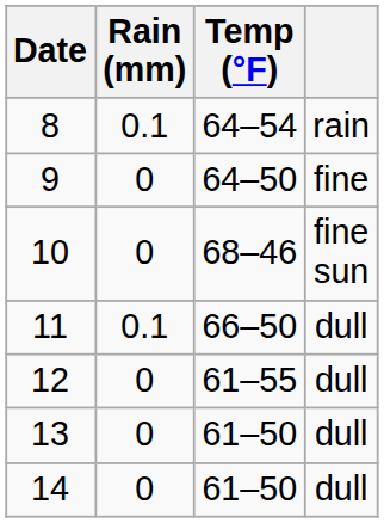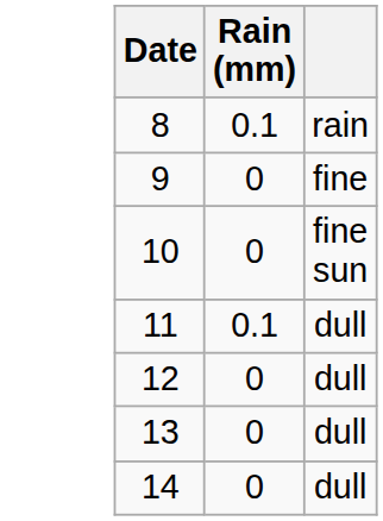 <table class="wikitable" align=right style="margin:0 0 1em 1em; text-align:center">
 <tr>
 <th>Date</th>
 <th>Rain<br>(mm)</th>
-<th>Temp<br>(<a href='#'>°F</a>)</th>
 <th></th>
 </tr>
 <tr>
 <td>8</td>
 <td>0.1</td>
-<td>64–54</td>
 <td>rain</td>
 </tr>
 <tr>
 <td>9</td>
 <td>0</td>
-<td>64–50</td>
 <td>fine</td>
 </tr>
 <tr>
 <td>10</td>
 <td>0</td>
-<td>68–46</td>
 <td>fine<br>sun</td>
 </tr>
 <tr>
 <td>11</td>
 <td>0.1</td>
-<td>66–50</td>
 <td>dull</td>
 </tr>
 <tr>
 <td>12</td>
 <td>0</td>
-<td>61–55</td>
 <td>dull</td>
 </tr>
 <tr>
 <td>13</td>
 <td>0</td>
-<td>61–50</td>
 <td>dull</td>
 </tr>
 <tr>
 <td>14</td>
 <td>0</td>
-<td>61–50</td>
 <td>dull</td>
 </tr>
 </table>
